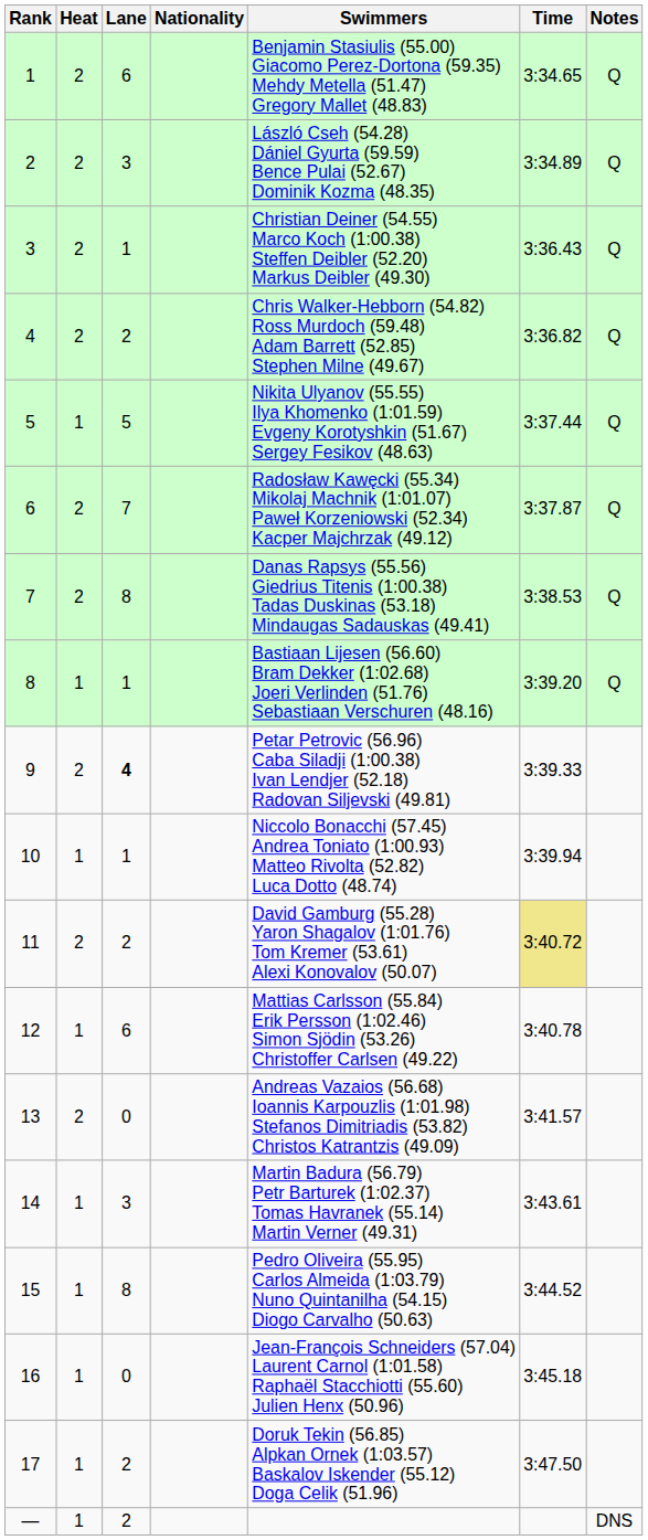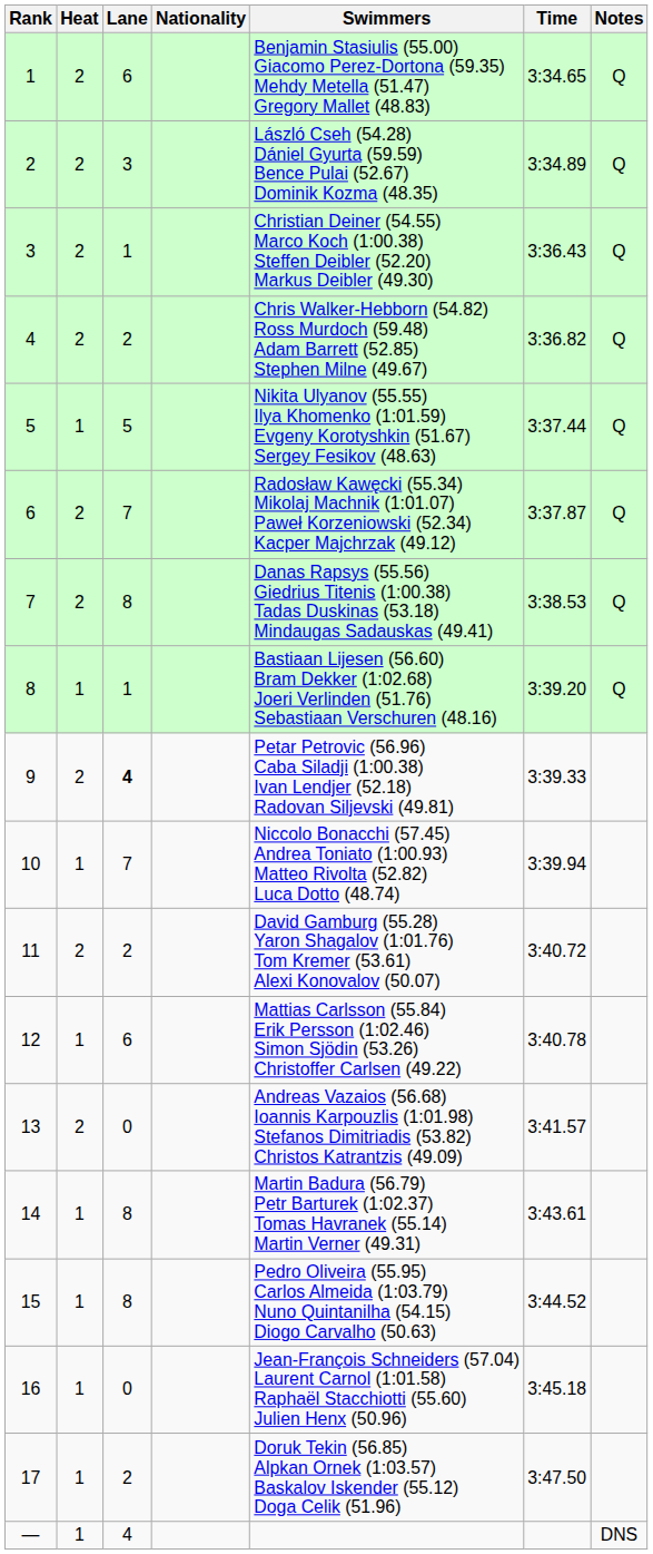 <table class="wikitable sortable" style="text-align:center">
 <tr>
 <th>Rank</th>
 <th>Heat</th>
 <th>Lane</th>
 <th>Nationality</th>
 <th>Swimmers</th>
 <th>Time</th>
 <th>Notes</th>
 </tr>
 <tr bgcolor=ccffcc>
 <td>1</td>
 <td>2</td>
 <td>6</td>
 <td align=left></td>
 <td align=left><a href='#'>Benjamin Stasiulis</a> (55.00)<br><a href='#'>Giacomo Perez-Dortona</a> (59.35)<br><a href='#'>Mehdy Metella</a> (51.47)<br><a href='#'>Gregory Mallet</a> (48.83)</td>
 <td>3:34.65</td>
 <td>Q</td>
 </tr>
 <tr bgcolor=ccffcc>
 <td>2</td>
 <td>2</td>
 <td>3</td>
 <td align=left></td>
 <td align=left><a href='#'>László Cseh</a> (54.28)<br><a href='#'>Dániel Gyurta</a> (59.59)<br><a href='#'>Bence Pulai</a> (52.67)<br><a href='#'>Dominik Kozma</a> (48.35)</td>
 <td>3:34.89</td>
 <td>Q</td>
 </tr>
 <tr bgcolor=ccffcc>
 <td>3</td>
 <td>2</td>
 <td>1</td>
 <td align=left></td>
 <td align=left><a href='#'>Christian Deiner</a> (54.55)<br><a href='#'>Marco Koch</a> (1:00.38)<br><a href='#'>Steffen Deibler</a> (52.20)<br><a href='#'>Markus Deibler</a> (49.30)</td>
 <td>3:36.43</td>
 <td>Q</td>
 </tr>
 <tr bgcolor=ccffcc>
 <td>4</td>
 <td>2</td>
 <td>2</td>
 <td align=left></td>
 <td align=left><a href='#'>Chris Walker-Hebborn</a> (54.82)<br><a href='#'>Ross Murdoch</a> (59.48)<br><a href='#'>Adam Barrett</a> (52.85)<br><a href='#'>Stephen Milne</a> (49.67)</td>
 <td>3:36.82</td>
 <td>Q</td>
 </tr>
 <tr bgcolor=ccffcc>
 <td>5</td>
 <td>1</td>
 <td>5</td>
 <td align=left></td>
 <td align=left><a href='#'>Nikita Ulyanov</a> (55.55)<br><a href='#'>Ilya Khomenko</a> (1:01.59)<br><a href='#'>Evgeny Korotyshkin</a> (51.67)<br><a href='#'>Sergey Fesikov</a> (48.63)</td>
 <td>3:37.44</td>
 <td>Q</td>
 </tr>
 <tr bgcolor=ccffcc>
 <td>6</td>
 <td>2</td>
 <td>7</td>
 <td align=left></td>
 <td align=left><a href='#'>Radosław Kawęcki</a> (55.34)<br><a href='#'>Mikolaj Machnik</a> (1:01.07)<br><a href='#'>Paweł Korzeniowski</a> (52.34)<br><a href='#'>Kacper Majchrzak</a> (49.12)</td>
 <td>3:37.87</td>
 <td>Q</td>
 </tr>
 <tr bgcolor=ccffcc>
 <td>7</td>
 <td>2</td>
 <td>8</td>
 <td align=left></td>
 <td align=left><a href='#'>Danas Rapsys</a> (55.56)<br><a href='#'>Giedrius Titenis</a> (1:00.38)<br><a href='#'>Tadas Duskinas</a> (53.18)<br><a href='#'>Mindaugas Sadauskas</a> (49.41)</td>
 <td>3:38.53</td>
 <td>Q</td>
 </tr>
 <tr bgcolor=ccffcc>
 <td>8</td>
 <td>1</td>
 <td>1</td>
 <td align=left></td>
 <td align=left><a href='#'>Bastiaan Lijesen</a> (56.60)<br><a href='#'>Bram Dekker</a> (1:02.68)<br><a href='#'>Joeri Verlinden</a> (51.76)<br><a href='#'>Sebastiaan Verschuren</a> (48.16)</td>
 <td>3:39.20</td>
 <td>Q</td>
 </tr>
 <tr>
 <td>9</td>
 <td>2</td>
 <td><strong>4</strong></td>
 <td align=left></td>
 <td align=left><a href='#'>Petar Petrovic</a> (56.96)<br><a href='#'>Caba Siladji</a> (1:00.38)<br><a href='#'>Ivan Lendjer</a> (52.18)<br><a href='#'>Radovan Siljevski</a> (49.81)</td>
 <td>3:39.33</td>
 <td></td>
 </tr>
 <tr>
 <td>10</td>
 <td>1</td>
-<td>1</td>
+<td>7</td>
 <td align=left></td>
 <td align=left><a href='#'>Niccolo Bonacchi</a> (57.45)<br><a href='#'>Andrea Toniato</a> (1:00.93)<br><a href='#'>Matteo Rivolta</a> (52.82)<br><a href='#'>Luca Dotto</a> (48.74)</td>
 <td>3:39.94</td>
 <td></td>
 </tr>
 <tr>
 <td>11</td>
 <td>2</td>
 <td>2</td>
 <td align=left></td>
 <td align=left><a href='#'>David Gamburg</a> (55.28)<br><a href='#'>Yaron Shagalov</a> (1:01.76)<br><a href='#'>Tom Kremer</a> (53.61)<br><a href='#'>Alexi Konovalov</a> (50.07)</td>
-<td style="background: khaki;">3:40.72</td>
+<td>3:40.72</td>
 <td></td>
 </tr>
 <tr>
 <td>12</td>
 <td>1</td>
 <td>6</td>
 <td align=left></td>
 <td align=left><a href='#'>Mattias Carlsson</a> (55.84)<br><a href='#'>Erik Persson</a> (1:02.46)<br><a href='#'>Simon Sjödin</a> (53.26)<br><a href='#'>Christoffer Carlsen</a> (49.22)</td>
 <td>3:40.78</td>
 <td></td>
 </tr>
 <tr>
 <td>13</td>
 <td>2</td>
 <td>0</td>
 <td align=left></td>
 <td align=left><a href='#'>Andreas Vazaios</a> (56.68)<br><a href='#'>Ioannis Karpouzlis</a> (1:01.98)<br><a href='#'>Stefanos Dimitriadis</a> (53.82)<br><a href='#'>Christos Katrantzis</a> (49.09)</td>
 <td>3:41.57</td>
 <td></td>
 </tr>
 <tr>
 <td>14</td>
 <td>1</td>
-<td>3</td>
+<td>8</td>
 <td align=left></td>
 <td align=left><a href='#'>Martin Badura</a> (56.79)<br><a href='#'>Petr Barturek</a> (1:02.37)<br><a href='#'>Tomas Havranek</a> (55.14)<br><a href='#'>Martin Verner</a> (49.31)</td>
 <td>3:43.61</td>
 <td></td>
 </tr>
 <tr>
 <td>15</td>
 <td>1</td>
 <td>8</td>
 <td align=left></td>
 <td align=left><a href='#'>Pedro Oliveira</a> (55.95)<br><a href='#'>Carlos Almeida</a> (1:03.79)<br><a href='#'>Nuno Quintanilha</a> (54.15)<br><a href='#'>Diogo Carvalho</a> (50.63)</td>
 <td>3:44.52</td>
 <td></td>
 </tr>
 <tr>
 <td>16</td>
 <td>1</td>
 <td>0</td>
 <td align=left></td>
 <td align=left><a href='#'>Jean-François Schneiders</a> (57.04)<br><a href='#'>Laurent Carnol</a> (1:01.58)<br><a href='#'>Raphaël Stacchiotti</a> (55.60)<br><a href='#'>Julien Henx</a> (50.96)</td>
 <td>3:45.18</td>
 <td></td>
 </tr>
 <tr>
 <td>17</td>
 <td>1</td>
 <td>2</td>
 <td align=left></td>
 <td align=left><a href='#'>Doruk Tekin</a> (56.85)<br><a href='#'>Alpkan Ornek</a> (1:03.57)<br><a href='#'>Baskalov Iskender</a> (55.12)<br><a href='#'>Doga Celik</a> (51.96)</td>
 <td>3:47.50</td>
 <td></td>
 </tr>
 <tr>
 <td>—</td>
 <td>1</td>
-<td>2</td>
+<td>4</td>
 <td align=left></td>
 <td align=left></td>
 <td></td>
 <td>DNS</td>
 </tr>
 </table>
